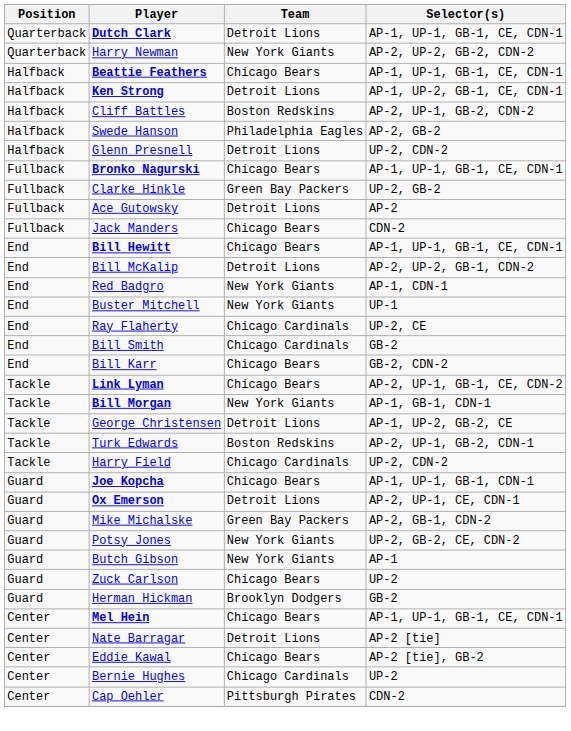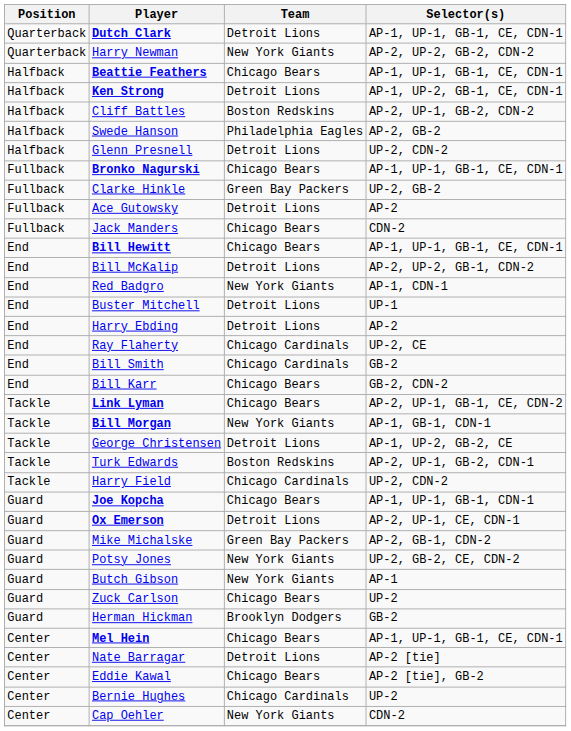 <table class="wikitable" style="text-align:left;">
 <tr>
 <th>Position</th>
 <th>Player</th>
 <th>Team</th>
 <th>Selector(s)</th>
 </tr>
 <tr>
 <td>Quarterback</td>
 <td><strong><a href='#'>Dutch Clark</a></strong></td>
 <td>Detroit Lions</td>
 <td>AP-1, UP-1, GB-1, CE, CDN-1</td>
 </tr>
 <tr>
 <td>Quarterback</td>
 <td><a href='#'>Harry Newman</a></td>
 <td>New York Giants</td>
 <td>AP-2, UP-2, GB-2, CDN-2</td>
 </tr>
 <tr>
 <td>Halfback</td>
 <td><strong><a href='#'>Beattie Feathers</a></strong></td>
 <td>Chicago Bears</td>
 <td>AP-1, UP-1, GB-1, CE, CDN-1</td>
 </tr>
 <tr>
 <td>Halfback</td>
 <td><strong><a href='#'>Ken Strong</a></strong></td>
 <td>Detroit Lions</td>
 <td>AP-1, UP-2, GB-1, CE, CDN-1</td>
 </tr>
 <tr>
 <td>Halfback</td>
 <td><a href='#'>Cliff Battles</a></td>
 <td>Boston Redskins</td>
 <td>AP-2, UP-1, GB-2, CDN-2</td>
 </tr>
 <tr>
 <td>Halfback</td>
 <td><a href='#'>Swede Hanson</a></td>
 <td>Philadelphia Eagles</td>
 <td>AP-2, GB-2</td>
 </tr>
 <tr>
 <td>Halfback</td>
 <td><a href='#'>Glenn Presnell</a></td>
 <td>Detroit Lions</td>
 <td>UP-2, CDN-2</td>
 </tr>
 <tr>
 <td>Fullback</td>
 <td><strong><a href='#'>Bronko Nagurski</a></strong></td>
 <td>Chicago Bears</td>
 <td>AP-1, UP-1, GB-1, CE, CDN-1</td>
 </tr>
 <tr>
 <td>Fullback</td>
 <td><a href='#'>Clarke Hinkle</a></td>
 <td>Green Bay Packers</td>
 <td>UP-2, GB-2</td>
 </tr>
 <tr>
 <td>Fullback</td>
 <td><a href='#'>Ace Gutowsky</a></td>
 <td>Detroit Lions</td>
 <td>AP-2</td>
 </tr>
 <tr>
 <td>Fullback</td>
 <td><a href='#'>Jack Manders</a></td>
 <td>Chicago Bears</td>
 <td>CDN-2</td>
 </tr>
 <tr>
 <td>End</td>
 <td><strong><a href='#'>Bill Hewitt</a></strong></td>
 <td>Chicago Bears</td>
 <td>AP-1, UP-1, GB-1, CE, CDN-1</td>
 </tr>
 <tr>
 <td>End</td>
 <td><a href='#'>Bill McKalip</a></td>
 <td>Detroit Lions</td>
 <td>AP-2, UP-2, GB-1, CDN-2</td>
 </tr>
 <tr>
 <td>End</td>
 <td><a href='#'>Red Badgro</a></td>
 <td>New York Giants</td>
 <td>AP-1, CDN-1</td>
 </tr>
 <tr>
 <td>End</td>
 <td><a href='#'>Buster Mitchell</a></td>
-<td>New York Giants</td>
+<td>Detroit Lions</td>
 <td>UP-1</td>
+</tr>
+<tr>
+<td>End</td>
+<td><a href='#'>Harry Ebding</a></td>
+<td>Detroit Lions</td>
+<td>AP-2</td>
 </tr>
 <tr>
 <td>End</td>
 <td><a href='#'>Ray Flaherty</a></td>
 <td>Chicago Cardinals</td>
 <td>UP-2, CE</td>
 </tr>
 <tr>
 <td>End</td>
 <td><a href='#'>Bill Smith</a></td>
 <td>Chicago Cardinals</td>
 <td>GB-2</td>
 </tr>
 <tr>
 <td>End</td>
 <td><a href='#'>Bill Karr</a></td>
 <td>Chicago Bears</td>
 <td>GB-2, CDN-2</td>
 </tr>
 <tr>
 <td>Tackle</td>
 <td><strong><a href='#'>Link Lyman</a></strong></td>
 <td>Chicago Bears</td>
 <td>AP-2, UP-1, GB-1, CE, CDN-2</td>
 </tr>
 <tr>
 <td>Tackle</td>
 <td><strong><a href='#'>Bill Morgan</a></strong></td>
 <td>New York Giants</td>
 <td>AP-1, GB-1, CDN-1</td>
 </tr>
 <tr>
 <td>Tackle</td>
 <td><a href='#'>George Christensen</a></td>
 <td>Detroit Lions</td>
 <td>AP-1, UP-2, GB-2, CE</td>
 </tr>
 <tr>
 <td>Tackle</td>
 <td><a href='#'>Turk Edwards</a></td>
 <td>Boston Redskins</td>
 <td>AP-2, UP-1, GB-2, CDN-1</td>
 </tr>
 <tr>
 <td>Tackle</td>
 <td><a href='#'>Harry Field</a></td>
 <td>Chicago Cardinals</td>
 <td>UP-2, CDN-2</td>
 </tr>
 <tr>
 <td>Guard</td>
 <td><strong><a href='#'>Joe Kopcha</a></strong></td>
 <td>Chicago Bears</td>
 <td>AP-1, UP-1, GB-1, CDN-1</td>
 </tr>
 <tr>
 <td>Guard</td>
 <td><strong><a href='#'>Ox Emerson</a></strong></td>
 <td>Detroit Lions</td>
 <td>AP-2, UP-1, CE, CDN-1</td>
 </tr>
 <tr>
 <td>Guard</td>
 <td><a href='#'>Mike Michalske</a></td>
 <td>Green Bay Packers</td>
 <td>AP-2, GB-1, CDN-2</td>
 </tr>
 <tr>
 <td>Guard</td>
 <td><a href='#'>Potsy Jones</a></td>
 <td>New York Giants</td>
 <td>UP-2, GB-2, CE, CDN-2</td>
 </tr>
 <tr>
 <td>Guard</td>
 <td><a href='#'>Butch Gibson</a></td>
 <td>New York Giants</td>
 <td>AP-1</td>
 </tr>
 <tr>
 <td>Guard</td>
 <td><a href='#'>Zuck Carlson</a></td>
 <td>Chicago Bears</td>
 <td>UP-2</td>
 </tr>
 <tr>
 <td>Guard</td>
 <td><a href='#'>Herman Hickman</a></td>
 <td>Brooklyn Dodgers</td>
 <td>GB-2</td>
 </tr>
 <tr>
 <td>Center</td>
 <td><strong><a href='#'>Mel Hein</a></strong></td>
 <td>Chicago Bears</td>
 <td>AP-1, UP-1, GB-1, CE, CDN-1</td>
 </tr>
 <tr>
 <td>Center</td>
 <td><a href='#'>Nate Barragar</a></td>
 <td>Detroit Lions</td>
 <td>AP-2 [tie]</td>
 </tr>
 <tr>
 <td>Center</td>
 <td><a href='#'>Eddie Kawal</a></td>
 <td>Chicago Bears</td>
 <td>AP-2 [tie], GB-2</td>
 </tr>
 <tr>
 <td>Center</td>
 <td><a href='#'>Bernie Hughes</a></td>
 <td>Chicago Cardinals</td>
 <td>UP-2</td>
 </tr>
 <tr>
 <td>Center</td>
 <td><a href='#'>Cap Oehler</a></td>
-<td>Pittsburgh Pirates</td>
+<td>New York Giants</td>
 <td>CDN-2</td>
 </tr>
 <tr>
 </tr>
 </table>
